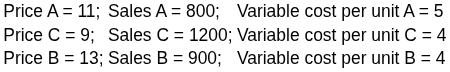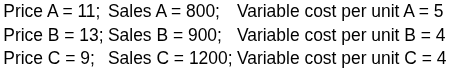 <table>
 <tr>
 <td>Price A = 11;</td>
 <td>Sales A = 800;</td>
 <td>Variable cost per unit A = 5</td>
 </tr>
 <tr>
+<td>Price B = 13;</td>
+<td>Sales B = 900;</td>
+<td>Variable cost per unit B = 4</td>
+</tr>
+<tr>
 <td>Price C = 9;</td>
 <td>Sales C = 1200;</td>
 <td>Variable cost per unit C = 4</td>
 </tr>
-<tr>
-<td>Price B = 13;</td>
-<td>Sales B = 900;</td>
-<td>Variable cost per unit B = 4</td>
-</tr>
 </table>
